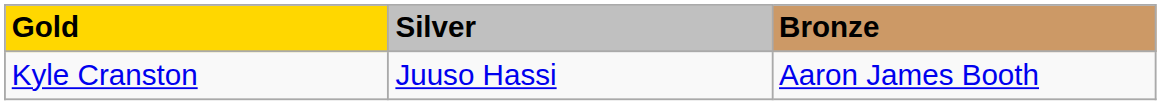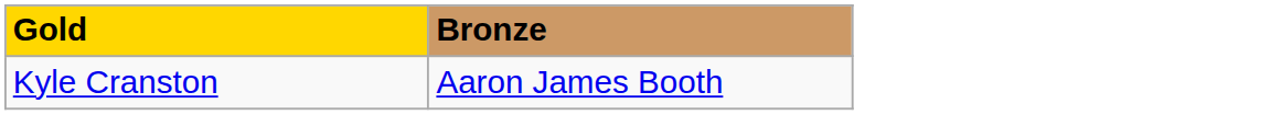 <table class="wikitable" style="text-align:left">
 <tr>
 <td width="200" bgcolor="gold"><strong>Gold</strong></td>
-<td width="200" bgcolor="silver"><strong>Silver</strong></td>
 <td width="200" bgcolor="CC9966"><strong>Bronze</strong></td>
 </tr>
 <tr>
 <td><a href='#'>Kyle Cranston</a><br></td>
-<td><a href='#'>Juuso Hassi</a><br></td>
 <td><a href='#'>Aaron James Booth</a><br></td>
 </tr>
 </table>
